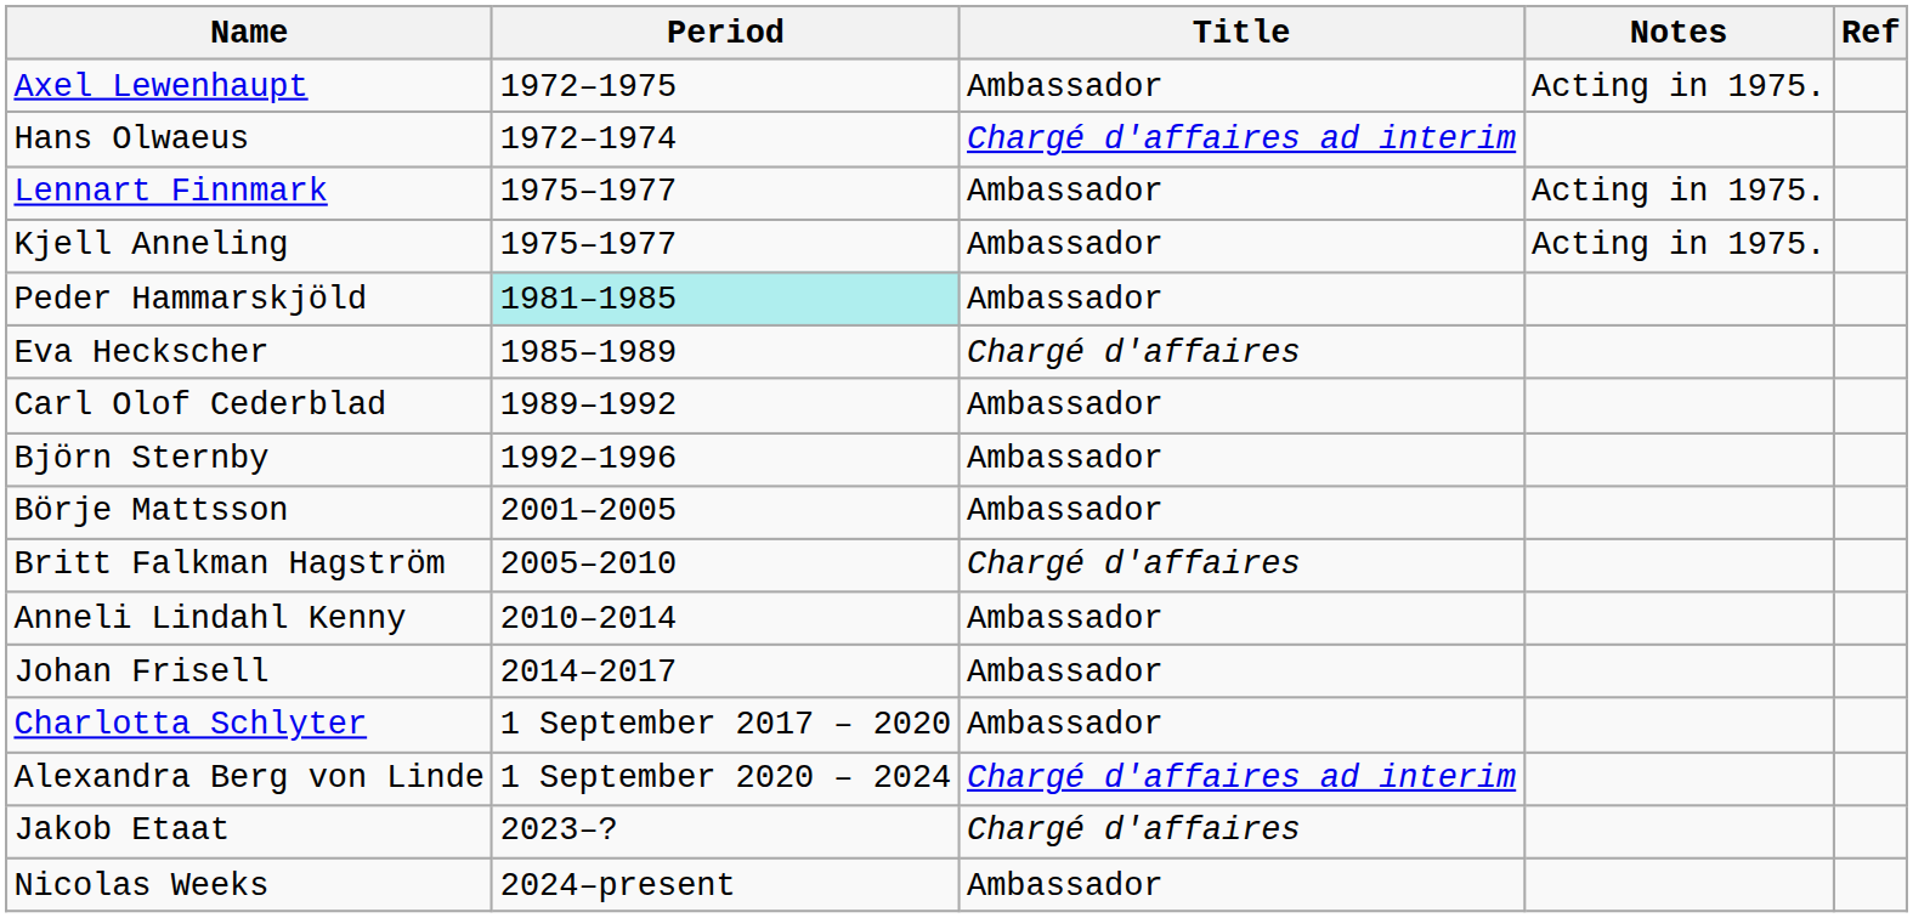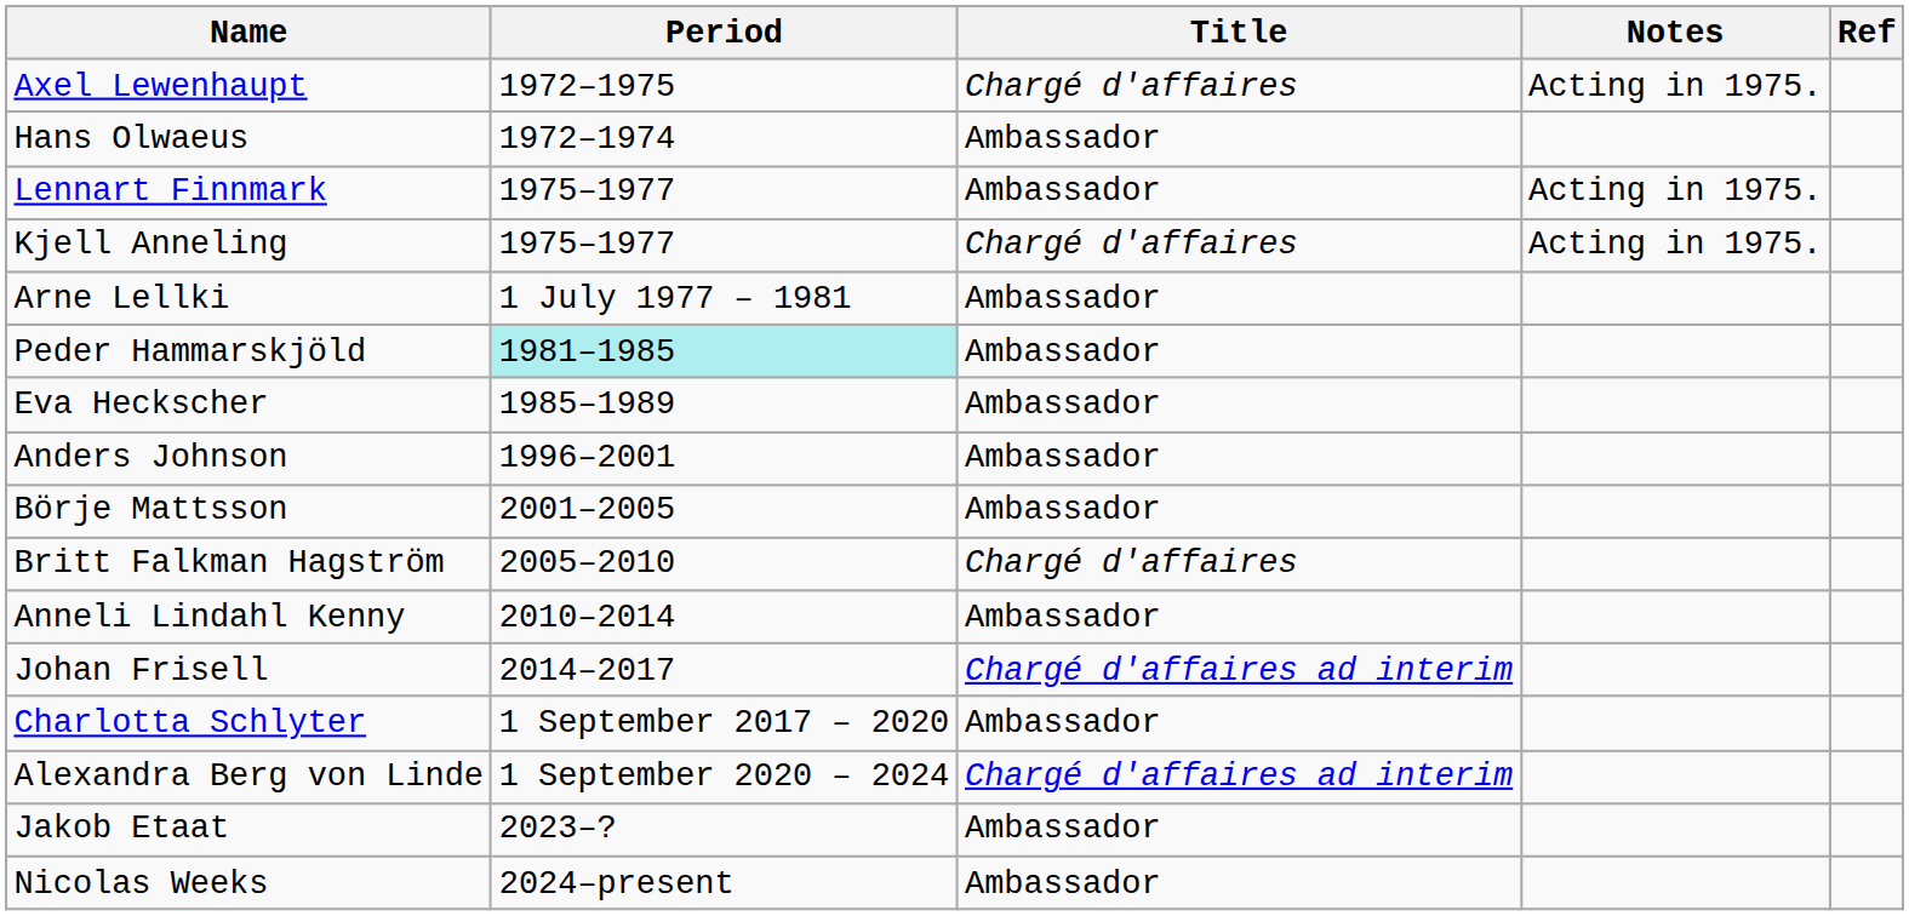 <table class="wikitable">
 <tr>
 <th>Name</th>
 <th>Period</th>
 <th>Title</th>
 <th>Notes</th>
 <th>Ref</th>
 </tr>
 <tr>
 <td><a href='#'>Axel Lewenhaupt</a></td>
 <td>1972–1975</td>
-<td>Ambassador</td>
+<td><em>Chargé d'affaires</em></td>
 <td>Acting in 1975.</td>
 <td></td>
 </tr>
 <tr>
 <td>Hans Olwaeus</td>
 <td>1972–1974</td>
-<td><em><a href='#'>Chargé d'affaires ad interim</a></em></td>
+<td>Ambassador</td>
 <td></td>
 <td></td>
 </tr>
 <tr>
 <td><a href='#'>Lennart Finnmark</a></td>
 <td>1975–1977</td>
 <td>Ambassador</td>
 <td>Acting in 1975.</td>
 <td></td>
 </tr>
 <tr>
 <td>Kjell Anneling</td>
 <td>1975–1977</td>
+<td><em>Chargé d'affaires</em></td>
+<td>Acting in 1975.</td>
+<td></td>
+</tr>
+<tr>
+<td>Arne Lellki</td>
+<td>1 July 1977 – 1981</td>
 <td>Ambassador</td>
-<td>Acting in 1975.</td>
+<td></td>
 <td></td>
 </tr>
 <tr>
 <td>Peder Hammarskjöld</td>
 <td style="background: paleturquoise;">1981–1985</td>
 <td>Ambassador</td>
 <td></td>
 <td></td>
 </tr>
 <tr>
 <td>Eva Heckscher</td>
 <td>1985–1989</td>
-<td><em>Chargé d'affaires</em></td>
-<td></td>
-<td></td>
-</tr>
-<tr>
-<td>Carl Olof Cederblad</td>
-<td>1989–1992</td>
 <td>Ambassador</td>
 <td></td>
 <td></td>
 </tr>
 <tr>
-<td>Björn Sternby</td>
-<td>1992–1996</td>
+<td>Anders Johnson</td>
+<td>1996–2001</td>
 <td>Ambassador</td>
 <td></td>
 <td></td>
 </tr>
 <tr>
 <td>Börje Mattsson</td>
 <td>2001–2005</td>
 <td>Ambassador</td>
 <td></td>
 <td></td>
 </tr>
 <tr>
 <td>Britt Falkman Hagström</td>
 <td>2005–2010</td>
 <td><em>Chargé d'affaires</em></td>
 <td></td>
 <td></td>
 </tr>
 <tr>
 <td>Anneli Lindahl Kenny</td>
 <td>2010–2014</td>
 <td>Ambassador</td>
 <td></td>
 <td></td>
 </tr>
 <tr>
 <td>Johan Frisell</td>
 <td>2014–2017</td>
-<td>Ambassador</td>
+<td><em><a href='#'>Chargé d'affaires ad interim</a></em></td>
 <td></td>
 <td></td>
 </tr>
 <tr>
 <td><a href='#'>Charlotta Schlyter</a></td>
 <td>1 September 2017 – 2020</td>
 <td>Ambassador</td>
 <td></td>
 <td></td>
 </tr>
 <tr>
 <td>Alexandra Berg von Linde</td>
 <td>1 September 2020 – 2024</td>
 <td><em><a href='#'>Chargé d'affaires ad interim</a></em></td>
 <td></td>
 <td></td>
 </tr>
 <tr>
 <td>Jakob Etaat</td>
 <td>2023–?</td>
-<td><em>Chargé d'affaires</em></td>
+<td>Ambassador</td>
 <td></td>
 <td></td>
 </tr>
 <tr>
 <td>Nicolas Weeks</td>
 <td>2024–present</td>
 <td>Ambassador</td>
 <td></td>
 <td></td>
 </tr>
 </table>
